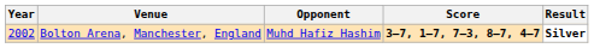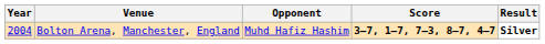 <table class="sortable wikitable" style="font-size: 90%;">
 <tr>
 <th>Year</th>
 <th>Venue</th>
 <th>Opponent</th>
 <th>Score</th>
 <th>Result</th>
 </tr>
 <tr style="background:#FFE4B5">
-<td align="center"><a href='#'>2002</a></td>
+<td align="center"><a href='#'>2004</a></td>
 <td align="left"><a href='#'>Bolton Arena</a>, <a href='#'>Manchester</a>, <a href='#'>England</a></td>
 <td align="left"> <a href='#'>Muhd Hafiz Hashim</a></td>
 <td align="left"><strong>3–7, 1–7, 7–3, 8–7, 4–7</strong></td>
 <td style="text-align:left; background:white"> <strong>Silver</strong></td>
 </tr>
 </table>
